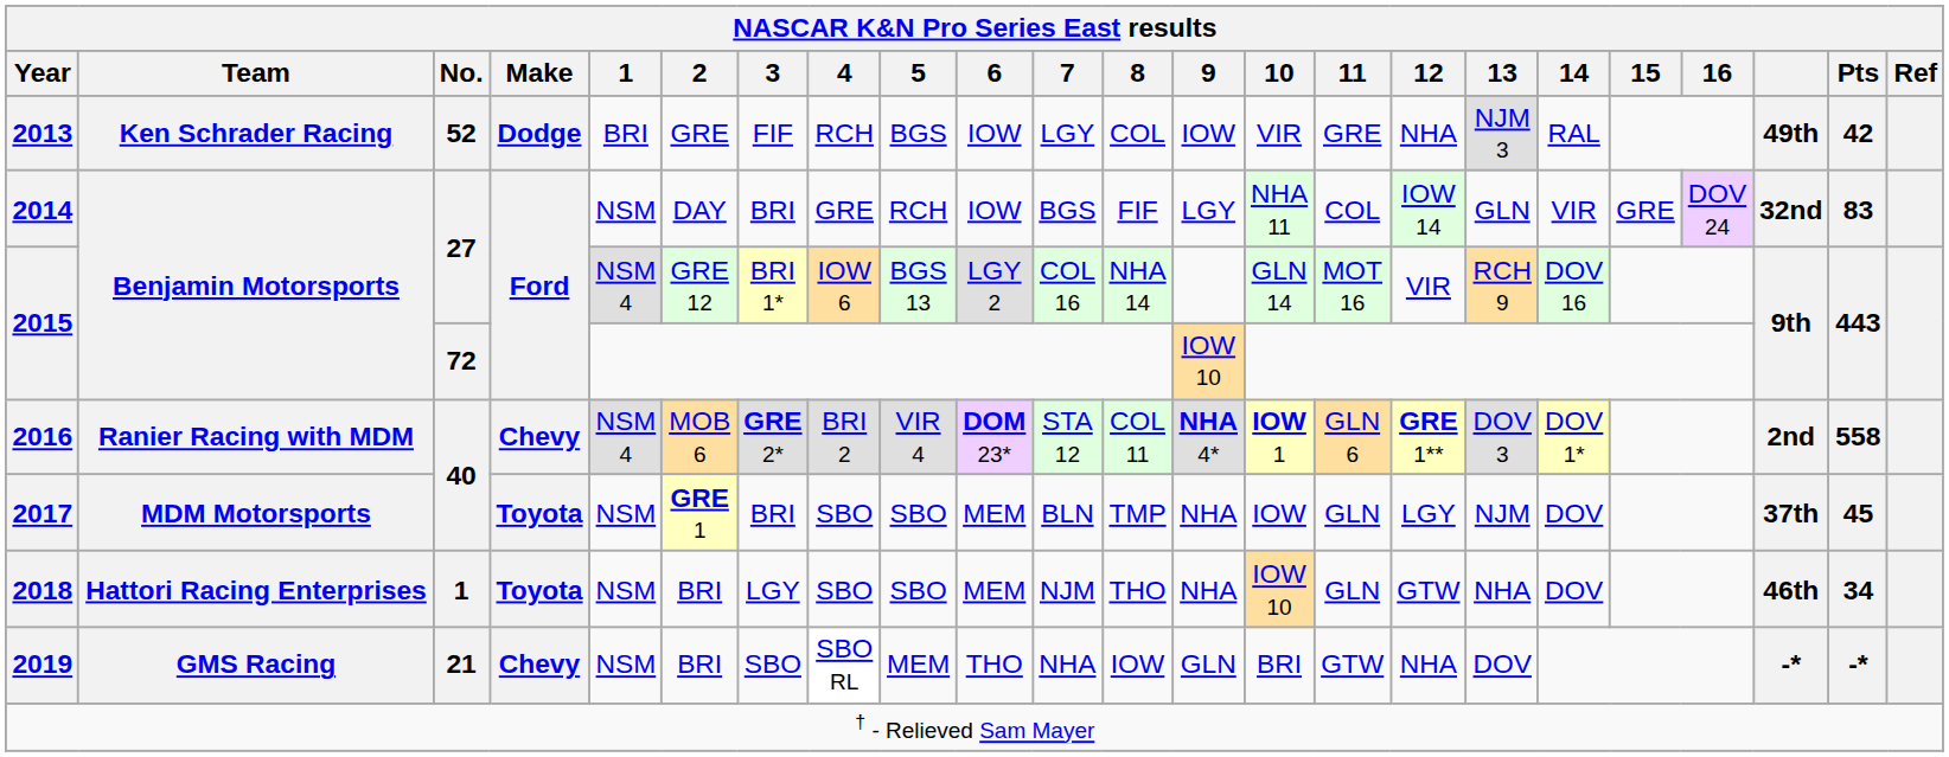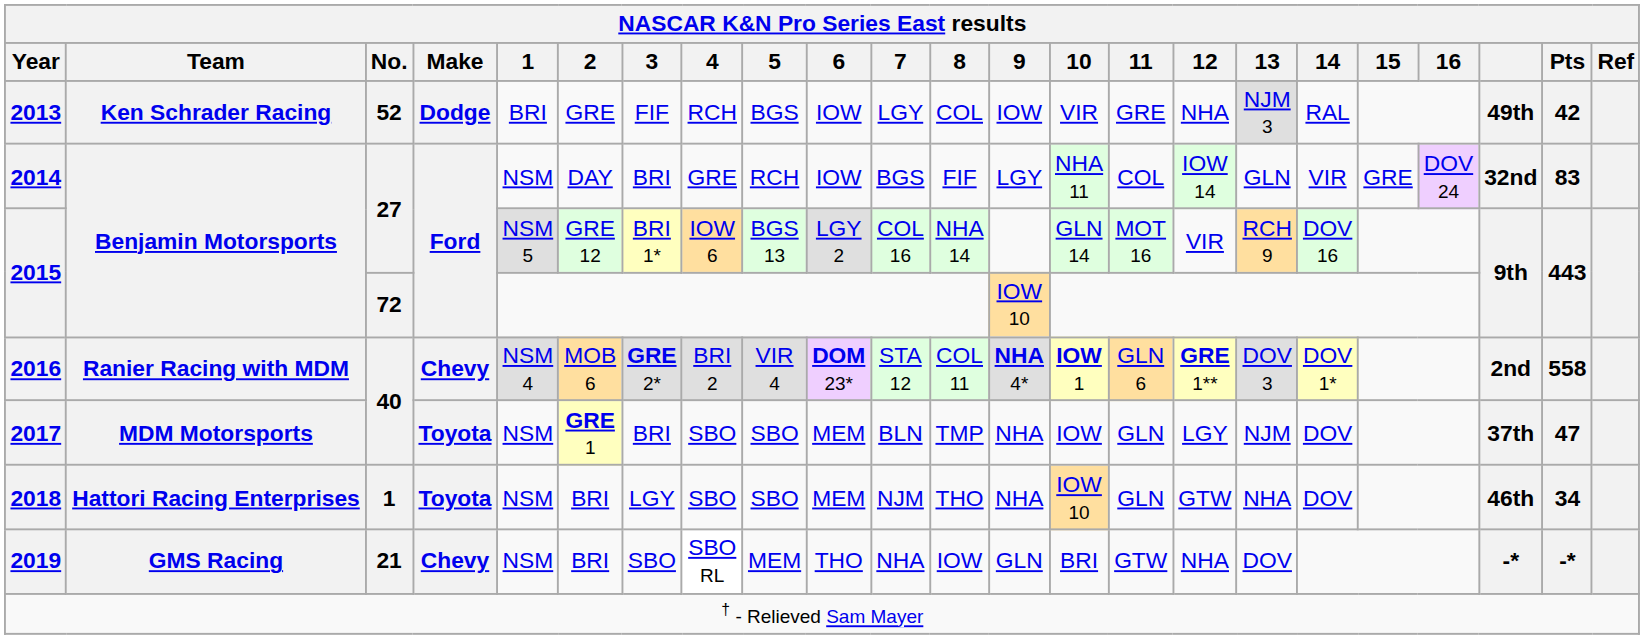 <table class="wikitable" style="text-align:center; font-size:75%">
 <tr>
 <th colspan=45><a href='#'>NASCAR K&N Pro Series East</a> results</th>
 </tr>
 <tr>
 <th>Year</th>
 <th>Team</th>
 <th>No.</th>
 <th>Make</th>
 <th>1</th>
 <th>2</th>
 <th>3</th>
 <th>4</th>
 <th>5</th>
 <th>6</th>
 <th>7</th>
 <th>8</th>
 <th>9</th>
 <th>10</th>
 <th>11</th>
 <th>12</th>
 <th>13</th>
 <th>14</th>
 <th>15</th>
 <th>16</th>
 <th></th>
 <th>Pts</th>
 <th>Ref</th>
 </tr>
 <tr>
 <th><a href='#'>2013</a></th>
 <th><a href='#'>Ken Schrader Racing</a></th>
 <th>52</th>
 <th><a href='#'>Dodge</a></th>
 <td><a href='#'>BRI</a></td>
 <td><a href='#'>GRE</a></td>
 <td><a href='#'>FIF</a></td>
 <td><a href='#'>RCH</a></td>
 <td><a href='#'>BGS</a></td>
 <td><a href='#'>IOW</a></td>
 <td><a href='#'>LGY</a></td>
 <td><a href='#'>COL</a></td>
 <td><a href='#'>IOW</a></td>
 <td><a href='#'>VIR</a></td>
 <td><a href='#'>GRE</a></td>
 <td><a href='#'>NHA</a></td>
 <td style="background:#DFDFDF;"><a href='#'>NJM</a><br><small>3</small></td>
 <td><a href='#'>RAL</a></td>
 <td colspan=2></td>
 <th>49th</th>
 <th>42</th>
 <th></th>
 </tr>
 <tr>
 <th><a href='#'>2014</a></th>
 <th rowspan=3><a href='#'>Benjamin Motorsports</a></th>
 <th rowspan=2>27</th>
 <th rowspan=3><a href='#'>Ford</a></th>
 <td><a href='#'>NSM</a></td>
 <td><a href='#'>DAY</a></td>
 <td><a href='#'>BRI</a></td>
 <td><a href='#'>GRE</a></td>
 <td><a href='#'>RCH</a></td>
 <td><a href='#'>IOW</a></td>
 <td><a href='#'>BGS</a></td>
 <td><a href='#'>FIF</a></td>
 <td><a href='#'>LGY</a></td>
 <td style="background:#DFFFDF;"><a href='#'>NHA</a><br><small>11</small></td>
 <td><a href='#'>COL</a></td>
 <td style="background:#DFFFDF;"><a href='#'>IOW</a><br><small>14</small></td>
 <td><a href='#'>GLN</a></td>
 <td><a href='#'>VIR</a></td>
 <td><a href='#'>GRE</a></td>
 <td style="background:#EFCFFF;"><a href='#'>DOV</a><br><small>24</small></td>
 <th>32nd</th>
 <th>83</th>
 <th></th>
 </tr>
 <tr>
 <th rowspan=2><a href='#'>2015</a></th>
-<td style="background:#DFDFDF;"><a href='#'>NSM</a><br><small>4</small></td>
+<td style="background:#DFDFDF;"><a href='#'>NSM</a><br><small>5</small></td>
 <td style="background:#DFFFDF;"><a href='#'>GRE</a><br><small>12</small></td>
 <td style="background:#FFFFBF;"><a href='#'>BRI</a><br><small>1*</small></td>
 <td style="background:#FFDF9F;"><a href='#'>IOW</a><br><small>6</small></td>
 <td style="background:#DFFFDF;"><a href='#'>BGS</a><br><small>13</small></td>
 <td style="background:#DFDFDF;"><a href='#'>LGY</a><br><small>2</small></td>
 <td style="background:#DFFFDF;"><a href='#'>COL</a><br><small>16</small></td>
 <td style="background:#DFFFDF;"><a href='#'>NHA</a><br><small>14</small></td>
 <td></td>
 <td style="background:#DFFFDF;"><a href='#'>GLN</a><br><small>14</small></td>
 <td style="background:#DFFFDF;"><a href='#'>MOT</a><br><small>16</small></td>
 <td><a href='#'>VIR</a></td>
 <td style="background:#FFDF9F;"><a href='#'>RCH</a><br><small>9</small></td>
 <td style="background:#DFFFDF;"><a href='#'>DOV</a><br><small>16</small></td>
 <td colspan=2></td>
 <th rowspan=2>9th</th>
 <th rowspan=2>443</th>
 <th rowspan=2></th>
 </tr>
 <tr>
 <th>72</th>
 <td colspan=8></td>
 <td style="background:#FFDF9F;"><a href='#'>IOW</a><br><small>10</small></td>
 <td colspan=7></td>
 </tr>
 <tr>
 <th><a href='#'>2016</a></th>
 <th><a href='#'>Ranier Racing with MDM</a></th>
 <th rowspan=2>40</th>
 <th><a href='#'>Chevy</a></th>
 <td style="background:#DFDFDF;"><a href='#'>NSM</a><br><small>4</small></td>
 <td style="background:#FFDF9F;"><a href='#'>MOB</a><br><small>6</small></td>
 <td style="background:#DFDFDF;"><strong><a href='#'>GRE</a></strong><br><small>2*</small></td>
 <td style="background:#DFDFDF;"><a href='#'>BRI</a><br><small>2</small></td>
 <td style="background:#DFDFDF;"><a href='#'>VIR</a><br><small>4</small></td>
 <td style="background:#EFCFFF;"><strong><a href='#'>DOM</a></strong><br><small>23*</small></td>
 <td style="background:#DFFFDF;"><a href='#'>STA</a><br><small>12</small></td>
 <td style="background:#DFFFDF;"><a href='#'>COL</a><br><small>11</small></td>
 <td style="background:#DFDFDF;"><strong><a href='#'>NHA</a></strong><br><small>4*</small></td>
 <td style="background:#FFFFBF;"><strong><a href='#'>IOW</a></strong><br><small>1</small></td>
 <td style="background:#FFDF9F;"><a href='#'>GLN</a><br><small>6</small></td>
 <td style="background:#FFFFBF;"><strong><a href='#'>GRE</a></strong><br><small>1**</small></td>
 <td style="background:#DFDFDF;"><a href='#'>DOV</a><br><small>3</small></td>
 <td style="background:#FFFFBF;"><a href='#'>DOV</a><br><small>1*</small></td>
 <td colspan=2></td>
 <th>2nd</th>
 <th>558</th>
 <th></th>
 </tr>
 <tr>
 <th><a href='#'>2017</a></th>
 <th><a href='#'>MDM Motorsports</a></th>
 <th><a href='#'>Toyota</a></th>
 <td><a href='#'>NSM</a></td>
 <td style="background:#FFFFBF;"><strong><a href='#'>GRE</a></strong><br><small>1</small></td>
 <td><a href='#'>BRI</a></td>
 <td><a href='#'>SBO</a></td>
 <td><a href='#'>SBO</a></td>
 <td><a href='#'>MEM</a></td>
 <td><a href='#'>BLN</a></td>
 <td><a href='#'>TMP</a></td>
 <td><a href='#'>NHA</a></td>
 <td><a href='#'>IOW</a></td>
 <td><a href='#'>GLN</a></td>
 <td><a href='#'>LGY</a></td>
 <td><a href='#'>NJM</a></td>
 <td><a href='#'>DOV</a></td>
 <td colspan=2></td>
 <th>37th</th>
-<th>45</th>
+<th>47</th>
 <th></th>
 </tr>
 <tr>
 <th><a href='#'>2018</a></th>
 <th><a href='#'>Hattori Racing Enterprises</a></th>
 <th>1</th>
 <th><a href='#'>Toyota</a></th>
 <td><a href='#'>NSM</a></td>
 <td><a href='#'>BRI</a></td>
 <td><a href='#'>LGY</a></td>
 <td><a href='#'>SBO</a></td>
 <td><a href='#'>SBO</a></td>
 <td><a href='#'>MEM</a></td>
 <td><a href='#'>NJM</a></td>
 <td><a href='#'>THO</a></td>
 <td><a href='#'>NHA</a></td>
 <td style="background:#FFDF9F;"><a href='#'>IOW</a><br><small>10</small></td>
 <td><a href='#'>GLN</a></td>
 <td><a href='#'>GTW</a></td>
 <td><a href='#'>NHA</a></td>
 <td><a href='#'>DOV</a></td>
 <td colspan=2></td>
 <th>46th</th>
 <th>34</th>
 <th></th>
 </tr>
 <tr>
 <th><a href='#'>2019</a></th>
 <th><a href='#'>GMS Racing</a></th>
 <th>21</th>
 <th><a href='#'>Chevy</a></th>
 <td><a href='#'>NSM</a></td>
 <td><a href='#'>BRI</a></td>
 <td><a href='#'>SBO</a></td>
 <td style="background:#FFFFFF;"><a href='#'>SBO</a><br><small>RL</small></td>
 <td><a href='#'>MEM</a></td>
 <td><a href='#'>THO</a></td>
 <td><a href='#'>NHA</a></td>
 <td><a href='#'>IOW</a></td>
 <td><a href='#'>GLN</a></td>
 <td><a href='#'>BRI</a></td>
 <td><a href='#'>GTW</a></td>
 <td><a href='#'>NHA</a></td>
 <td><a href='#'>DOV</a></td>
 <td colspan=3></td>
 <th>-*</th>
 <th>-*</th>
 <th></th>
 </tr>
 <tr>
 <td colspan=41><small><sup>†</sup> - Relieved <a href='#'>Sam Mayer</a></small></td>
 </tr>
 </table>
